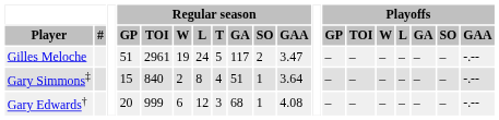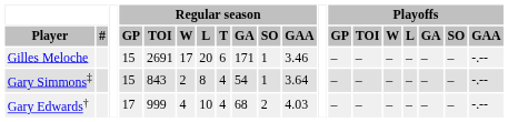 <table BORDER="0" CELLPADDING="3" CELLSPACING="2" ID="Table1">
 <tr ALIGN="center" bgcolor="#c0c0c0">
 <th ALIGN="center" colspan="2" bgcolor="#ffffff"> </th>
 <th ALIGN="center" rowspan="99" bgcolor="#ffffff"> </th>
 <th ALIGN="center" colspan="8">Regular season</th>
 <th ALIGN="center" rowspan="99" bgcolor="#ffffff"> </th>
 <th ALIGN="center" colspan="7">Playoffs</th>
 </tr>
 <tr ALIGN="center" bgcolor="#c0c0c0">
 <th ALIGN="center">Player</th>
 <th ALIGN="center">#</th>
 <th ALIGN="center">GP</th>
 <th ALIGN="center">TOI</th>
 <th ALIGN="center">W</th>
 <th ALIGN="center">L</th>
 <th ALIGN="center">T</th>
 <th ALIGN="center">GA</th>
 <th ALIGN="center">SO</th>
 <th ALIGN="center">GAA</th>
 <th ALIGN="center">GP</th>
 <th ALIGN="center">TOI</th>
 <th ALIGN="center">W</th>
 <th ALIGN="center">L</th>
 <th ALIGN="center">GA</th>
 <th ALIGN="center">SO</th>
 <th ALIGN="center">GAA</th>
 </tr>
 <tr bgcolor="#f0f0f0">
 <td><a href='#'>Gilles Meloche</a></td>
 <td></td>
-<td>51</td>
-<td>2961</td>
-<td>19</td>
-<td>24</td>
-<td>5</td>
-<td>117</td>
-<td>2</td>
-<td>3.47</td>
+<td>15</td>
+<td>2691</td>
+<td>17</td>
+<td>20</td>
+<td>6</td>
+<td>171</td>
+<td>1</td>
+<td>3.46</td>
 <td>–</td>
 <td>–</td>
 <td>–</td>
 <td>–</td>
 <td>–</td>
 <td>–</td>
 <td>-.--</td>
 </tr>
 <tr bgcolor="#e0e0e0">
 <td><a href='#'>Gary Simmons</a><sup>‡</sup></td>
 <td></td>
 <td>15</td>
-<td>840</td>
+<td>843</td>
 <td>2</td>
 <td>8</td>
 <td>4</td>
-<td>51</td>
+<td>54</td>
 <td>1</td>
 <td>3.64</td>
 <td>–</td>
 <td>–</td>
 <td>–</td>
 <td>–</td>
 <td>–</td>
 <td>–</td>
 <td>-.--</td>
 </tr>
 <tr bgcolor="#f0f0f0">
 <td><a href='#'>Gary Edwards</a><sup>†</sup></td>
 <td></td>
-<td>20</td>
+<td>17</td>
 <td>999</td>
-<td>6</td>
-<td>12</td>
-<td>3</td>
+<td>4</td>
+<td>10</td>
+<td>4</td>
 <td>68</td>
-<td>1</td>
-<td>4.08</td>
+<td>2</td>
+<td>4.03</td>
 <td>–</td>
 <td>–</td>
 <td>–</td>
 <td>–</td>
 <td>–</td>
 <td>–</td>
 <td>-.--</td>
 </tr>
 </table>
